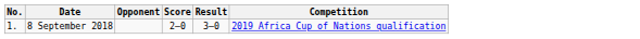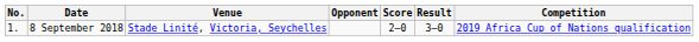 <table class="wikitable">
 <tr>
 <th>No.</th>
 <th>Date</th>
+<th>Venue</th>
 <th>Opponent</th>
 <th>Score</th>
 <th>Result</th>
 <th>Competition</th>
 </tr>
 <tr>
 <td>1.</td>
 <td>8 September 2018</td>
+<td><a href='#'>Stade Linité</a>, <a href='#'>Victoria, Seychelles</a></td>
 <td></td>
 <td align=center>2–0</td>
 <td align=center>3–0</td>
 <td><a href='#'>2019 Africa Cup of Nations qualification</a></td>
 </tr>
 </table>
